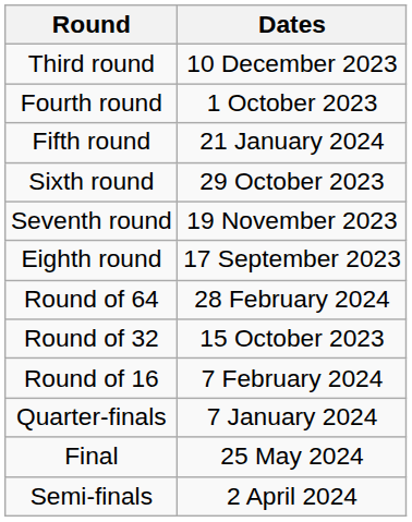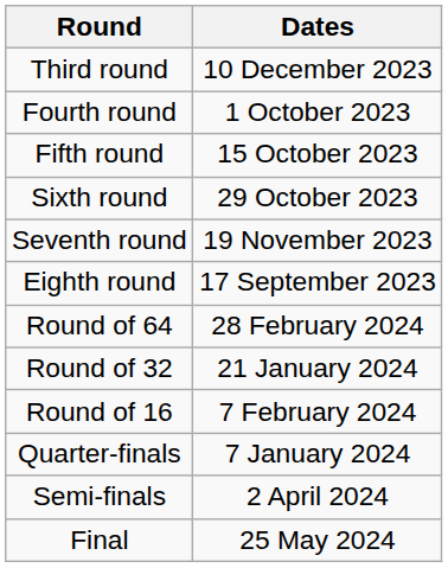 <table class="wikitable" style="text-align: center">
 <tr>
 <th>Round</th>
 <th>Dates</th>
 </tr>
 <tr>
 <td>Third round</td>
 <td>10 December 2023</td>
 </tr>
 <tr>
 <td>Fourth round</td>
 <td>1 October 2023</td>
 </tr>
 <tr>
 <td>Fifth round</td>
-<td>21 January 2024</td>
+<td>15 October 2023</td>
 </tr>
 <tr>
 <td>Sixth round</td>
 <td>29 October 2023</td>
 </tr>
 <tr>
 <td>Seventh round</td>
 <td>19 November 2023</td>
 </tr>
 <tr>
 <td>Eighth round</td>
 <td>17 September 2023</td>
 </tr>
 <tr>
 <td>Round of 64</td>
 <td>28 February 2024</td>
 </tr>
 <tr>
 <td>Round of 32</td>
-<td>15 October 2023</td>
+<td>21 January 2024</td>
 </tr>
 <tr>
 <td>Round of 16</td>
 <td>7 February 2024</td>
 </tr>
 <tr>
 <td>Quarter-finals</td>
 <td>7 January 2024</td>
 </tr>
 <tr>
+<td>Semi-finals</td>
+<td>2 April 2024</td>
+</tr>
+<tr>
 <td>Final</td>
 <td>25 May 2024</td>
 </tr>
-<tr>
-<td>Semi-finals</td>
-<td>2 April 2024</td>
-</tr>
 </table>
